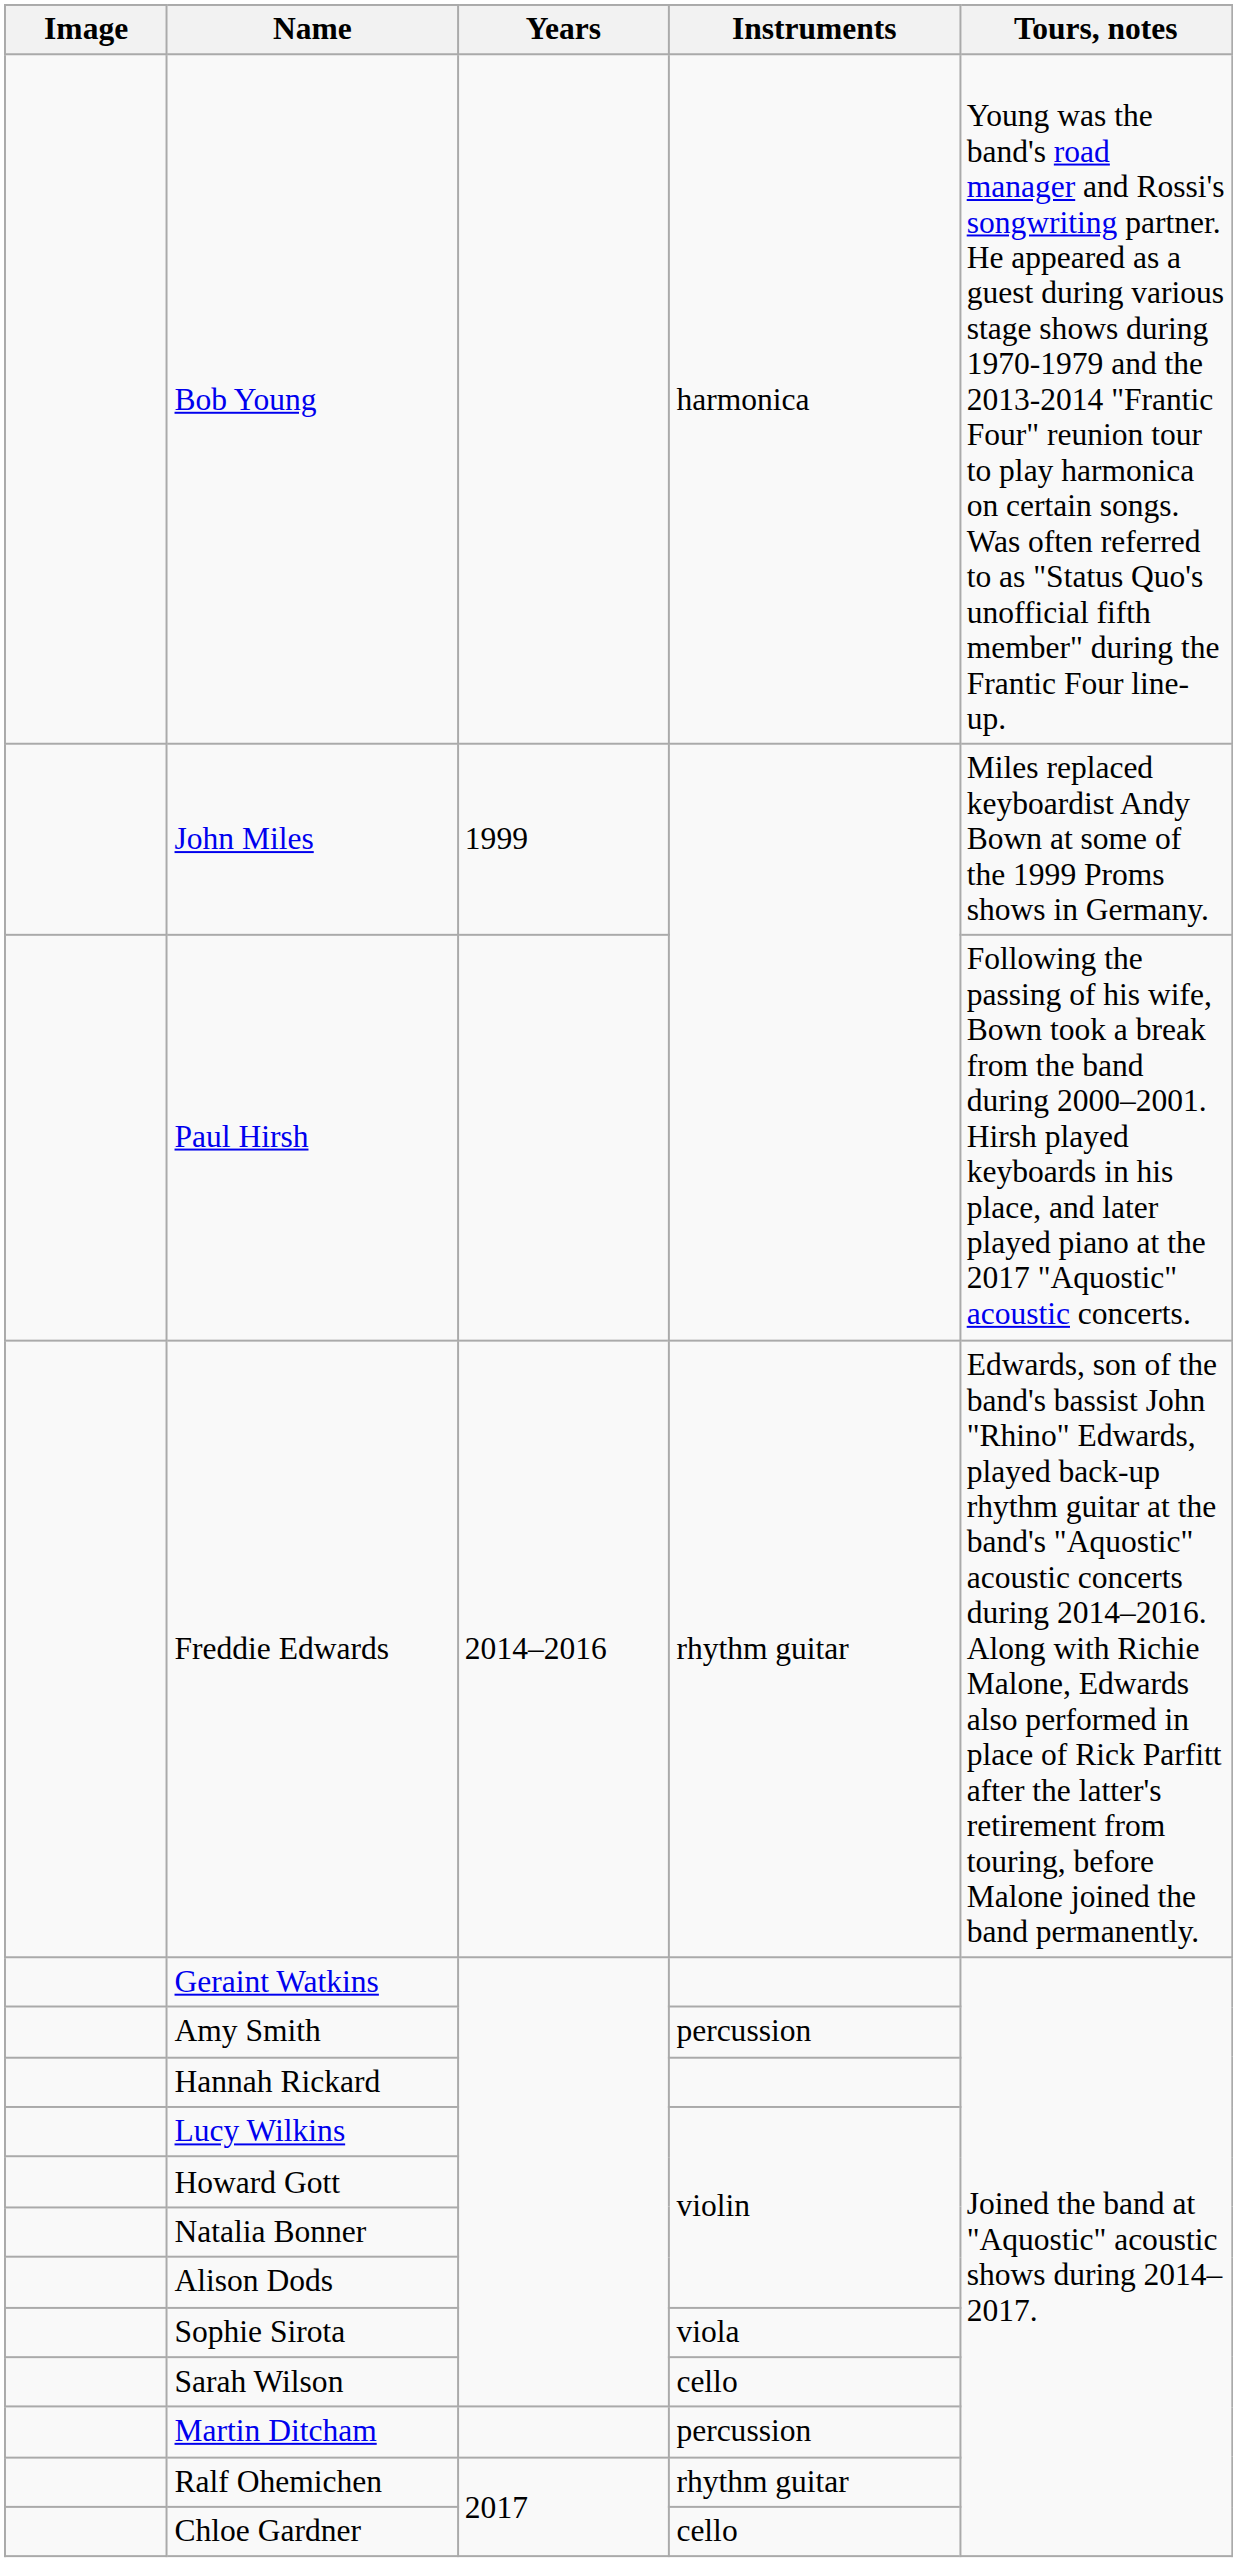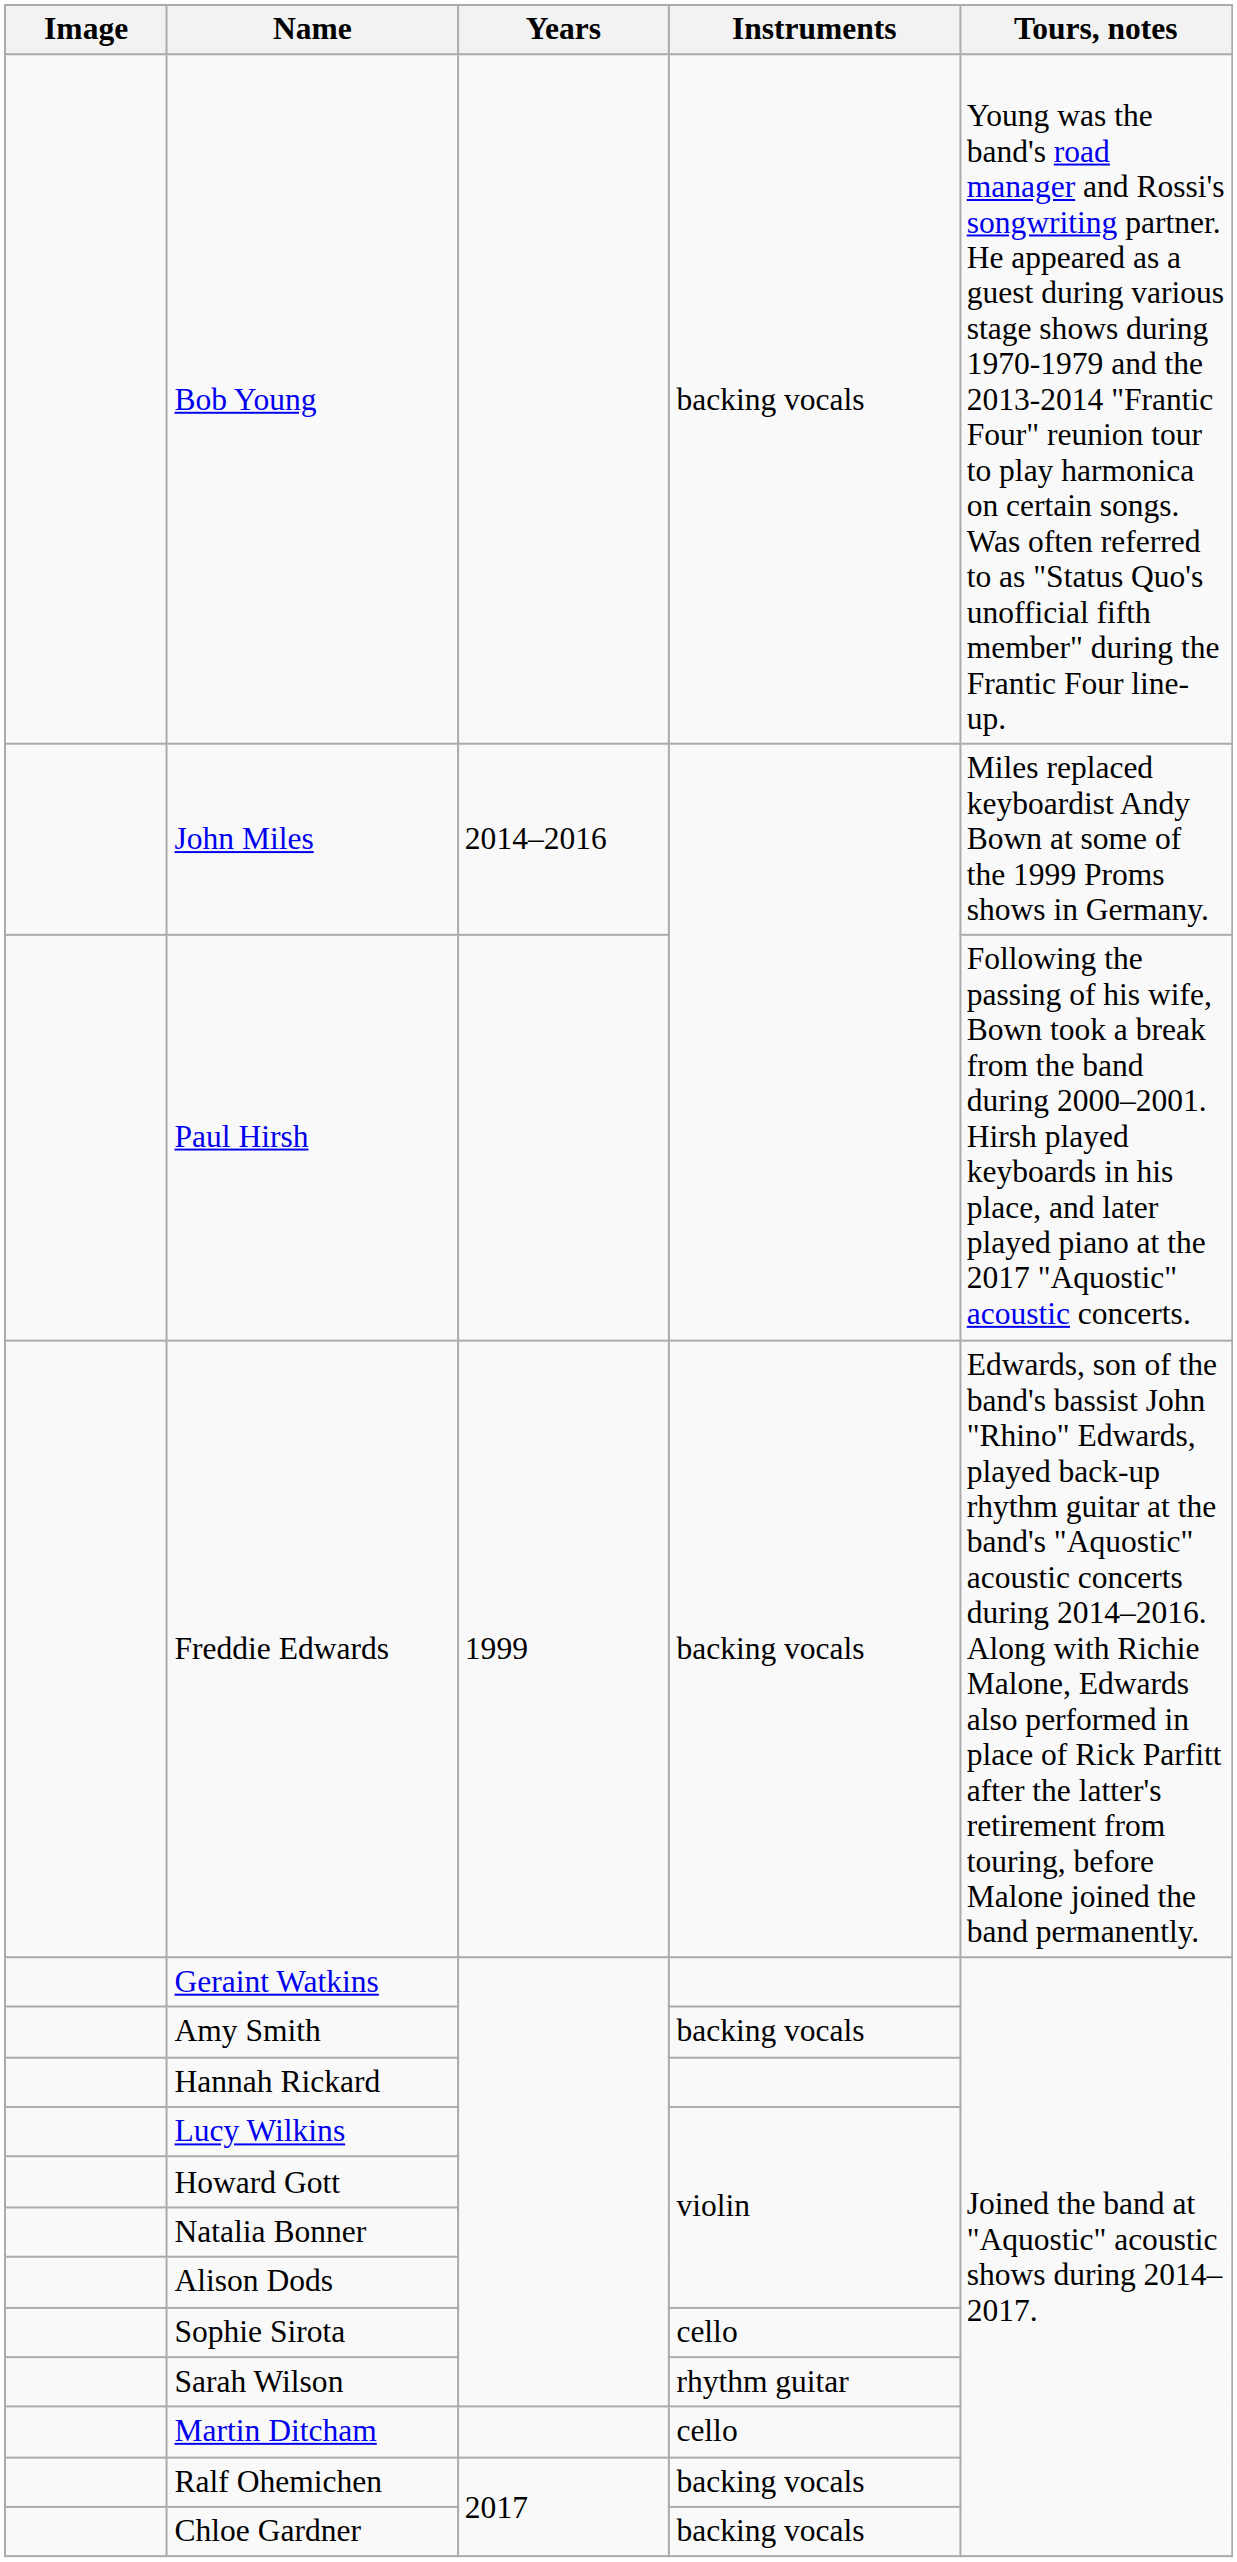 <table class="wikitable" border="1" width=100%>
 <tr>
 <th width="75">Image</th>
 <th width="140">Name</th>
 <th width="100">Years</th>
 <th width="140">Instruments</th>
 <th>Tours, notes</th>
 </tr>
 <tr>
 <td></td>
 <td><a href='#'>Bob Young</a></td>
 <td><br></td>
-<td>harmonica</td>
+<td>backing vocals</td>
 <td><br>Young was the band's <a href='#'>road manager</a> and Rossi's <a href='#'>songwriting</a> partner. He appeared as a guest during various stage shows during 1970-1979 and the 2013-2014 "Frantic Four" reunion tour to play harmonica on certain songs. Was often referred to as "Status Quo's unofficial fifth member" during the Frantic Four line-up.</td>
 </tr>
 <tr>
 <td></td>
 <td><a href='#'>John Miles</a></td>
-<td>1999</td>
+<td>2014–2016</td>
 <td rowspan="2"></td>
 <td>Miles replaced keyboardist Andy Bown at some of the 1999 Proms shows in Germany.</td>
 </tr>
 <tr>
 <td></td>
 <td><a href='#'>Paul Hirsh</a></td>
 <td></td>
 <td>Following the passing of his wife, Bown took a break from the band during 2000–2001. Hirsh played keyboards in his place, and later played piano at the 2017 "Aquostic" <a href='#'>acoustic</a> concerts.</td>
 </tr>
 <tr>
 <td></td>
 <td>Freddie Edwards</td>
-<td>2014–2016</td>
-<td>rhythm guitar</td>
+<td>1999</td>
+<td>backing vocals</td>
 <td>Edwards, son of the band's bassist John "Rhino" Edwards, played back-up rhythm guitar at the band's "Aquostic" acoustic concerts during 2014–2016. Along with Richie Malone, Edwards also performed in place of Rick Parfitt after the latter's retirement from touring, before Malone joined the band permanently.</td>
 </tr>
 <tr>
 <td></td>
 <td><a href='#'>Geraint Watkins</a></td>
 <td rowspan="9"></td>
 <td></td>
 <td rowspan="12">Joined the band at "Aquostic" acoustic shows during 2014–2017.</td>
 </tr>
 <tr>
 <td></td>
 <td>Amy Smith</td>
-<td>percussion</td>
+<td>backing vocals</td>
 </tr>
 <tr>
 <td></td>
 <td>Hannah Rickard</td>
 <td></td>
 </tr>
 <tr>
 <td></td>
 <td><a href='#'>Lucy Wilkins</a></td>
 <td rowspan="4">violin</td>
 </tr>
 <tr>
 <td></td>
 <td>Howard Gott</td>
 </tr>
 <tr>
 <td></td>
 <td>Natalia Bonner</td>
 </tr>
 <tr>
 <td></td>
 <td>Alison Dods</td>
 </tr>
 <tr>
 <td></td>
 <td>Sophie Sirota</td>
-<td>viola</td>
+<td>cello</td>
 </tr>
 <tr>
 <td></td>
 <td>Sarah Wilson</td>
-<td>cello</td>
+<td>rhythm guitar</td>
 </tr>
 <tr>
 <td></td>
 <td><a href='#'>Martin Ditcham</a></td>
 <td></td>
-<td>percussion</td>
+<td>cello</td>
 </tr>
 <tr>
 <td></td>
 <td>Ralf Ohemichen</td>
 <td rowspan="2">2017</td>
-<td>rhythm guitar</td>
+<td>backing vocals</td>
 </tr>
 <tr>
 <td></td>
 <td>Chloe Gardner</td>
-<td>cello</td>
+<td>backing vocals</td>
 </tr>
 </table>
